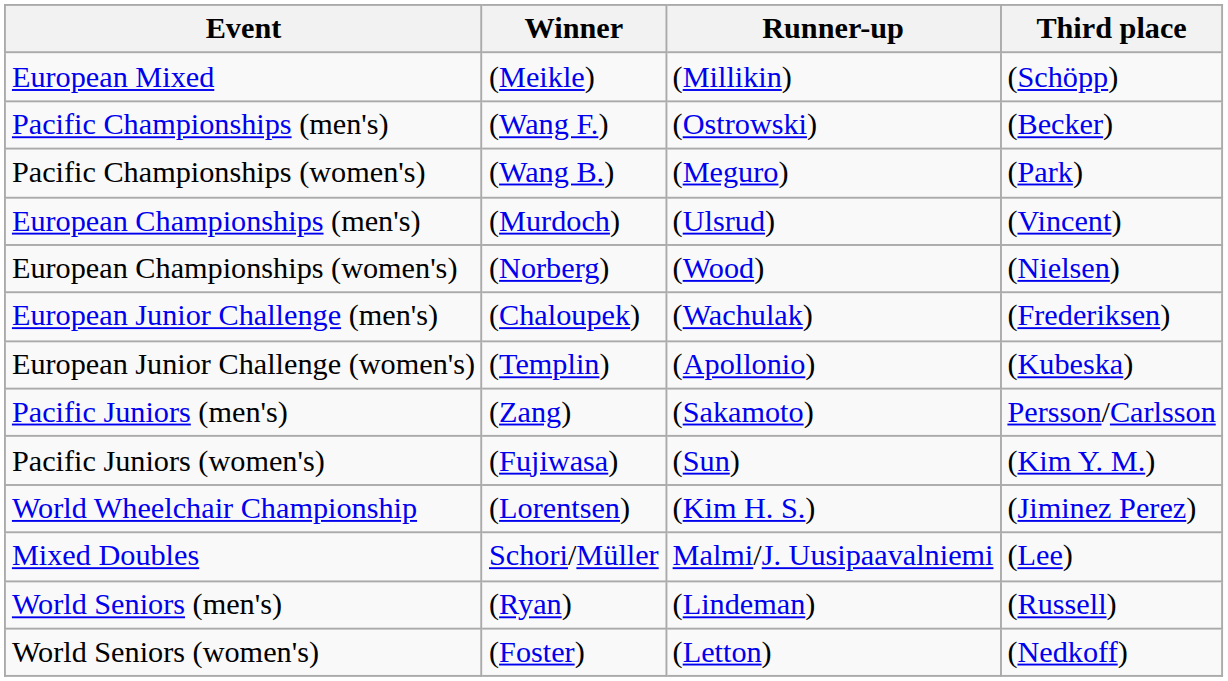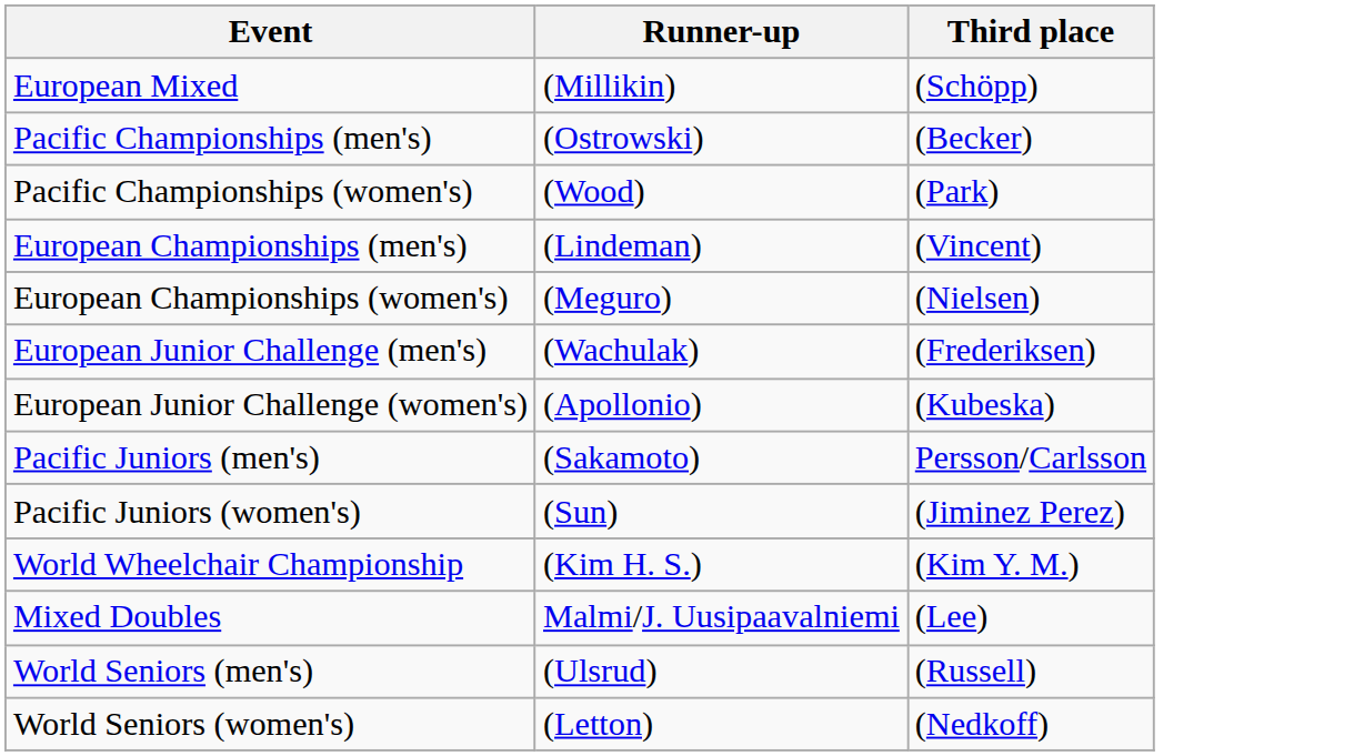 <table class="wikitable">
 <tr>
 <th>Event</th>
-<th>Winner</th>
 <th>Runner-up</th>
 <th>Third place</th>
 </tr>
 <tr>
 <td><a href='#'>European Mixed</a></td>
-<td> (<a href='#'>Meikle</a>)</td>
 <td> (<a href='#'>Millikin</a>)</td>
 <td> (<a href='#'>Schöpp</a>)</td>
 </tr>
 <tr>
 <td><a href='#'>Pacific Championships</a> (men's)</td>
-<td> (<a href='#'>Wang F.</a>)</td>
 <td> (<a href='#'>Ostrowski</a>)</td>
 <td> (<a href='#'>Becker</a>)</td>
 </tr>
 <tr>
 <td>Pacific Championships (women's)</td>
-<td> (<a href='#'>Wang B.</a>)</td>
-<td> (<a href='#'>Meguro</a>)</td>
+<td> (<a href='#'>Wood</a>)</td>
 <td> (<a href='#'>Park</a>)</td>
 </tr>
 <tr>
 <td><a href='#'>European Championships</a> (men's)</td>
-<td> (<a href='#'>Murdoch</a>)</td>
-<td> (<a href='#'>Ulsrud</a>)</td>
+<td> (<a href='#'>Lindeman</a>)</td>
 <td> (<a href='#'>Vincent</a>)</td>
 </tr>
 <tr>
 <td>European Championships (women's)</td>
-<td> (<a href='#'>Norberg</a>)</td>
-<td> (<a href='#'>Wood</a>)</td>
+<td> (<a href='#'>Meguro</a>)</td>
 <td> (<a href='#'>Nielsen</a>)</td>
 </tr>
 <tr>
 <td><a href='#'>European Junior Challenge</a> (men's)</td>
-<td> (<a href='#'>Chaloupek</a>)</td>
 <td> (<a href='#'>Wachulak</a>)</td>
 <td> (<a href='#'>Frederiksen</a>)</td>
 </tr>
 <tr>
 <td>European Junior Challenge (women's)</td>
-<td> (<a href='#'>Templin</a>)</td>
 <td> (<a href='#'>Apollonio</a>)</td>
 <td> (<a href='#'>Kubeska</a>)</td>
 </tr>
 <tr>
 <td><a href='#'>Pacific Juniors</a> (men's)</td>
-<td> (<a href='#'>Zang</a>)</td>
 <td> (<a href='#'>Sakamoto</a>)</td>
 <td> <a href='#'>Persson</a>/<a href='#'>Carlsson</a></td>
 </tr>
 <tr>
 <td>Pacific Juniors (women's)</td>
-<td> (<a href='#'>Fujiwasa</a>)</td>
 <td> (<a href='#'>Sun</a>)</td>
+<td> (<a href='#'>Jiminez Perez</a>)</td>
+</tr>
+<tr>
+<td><a href='#'>World Wheelchair Championship</a></td>
+<td> (<a href='#'>Kim H. S.</a>)</td>
 <td> (<a href='#'>Kim Y. M.</a>)</td>
 </tr>
 <tr>
-<td><a href='#'>World Wheelchair Championship</a></td>
-<td> (<a href='#'>Lorentsen</a>)</td>
-<td> (<a href='#'>Kim H. S.</a>)</td>
-<td> (<a href='#'>Jiminez Perez</a>)</td>
-</tr>
-<tr>
 <td><a href='#'>Mixed Doubles</a></td>
-<td> <a href='#'>Schori</a>/<a href='#'>Müller</a></td>
 <td> <a href='#'>Malmi</a>/<a href='#'>J. Uusipaavalniemi</a></td>
 <td> (<a href='#'>Lee</a>)</td>
 </tr>
 <tr>
 <td><a href='#'>World Seniors</a> (men's)</td>
-<td> (<a href='#'>Ryan</a>)</td>
-<td> (<a href='#'>Lindeman</a>)</td>
+<td> (<a href='#'>Ulsrud</a>)</td>
 <td> (<a href='#'>Russell</a>)</td>
 </tr>
 <tr>
 <td>World Seniors (women's)</td>
-<td> (<a href='#'>Foster</a>)</td>
 <td> (<a href='#'>Letton</a>)</td>
 <td> (<a href='#'>Nedkoff</a>)</td>
 </tr>
 </table>
